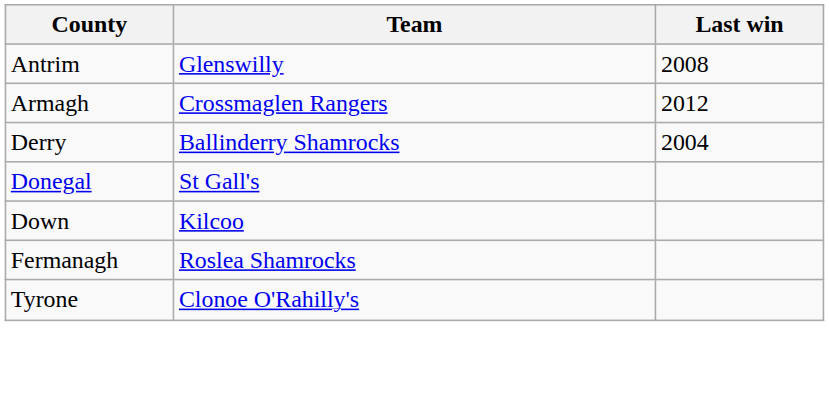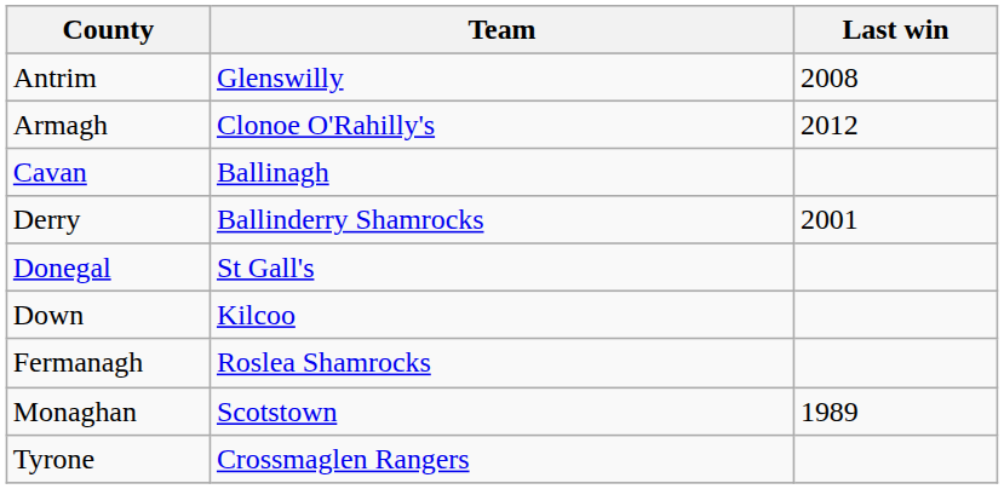 <table class="wikitable sortable" style="font-size: 95%; text-align:center; margin-left: auto; margin-right: auto; border: none;">
 <tr>
 <th scope="col" width="100">County</th>
 <th scope="col" width="300">Team</th>
 <th scope="col" width="100">Last win</th>
 </tr>
 <tr align="Left">
 <td>Antrim</td>
 <td> <a href='#'>Glenswilly</a></td>
 <td>2008</td>
 </tr>
 <tr align="Left">
 <td>Armagh</td>
-<td> <a href='#'>Crossmaglen Rangers</a></td>
+<td> <a href='#'>Clonoe O'Rahilly's</a></td>
 <td>2012</td>
+</tr>
+<tr align="Left">
+<td><a href='#'>Cavan</a></td>
+<td> <a href='#'>Ballinagh</a></td>
+<td></td>
 </tr>
 <tr align="Left">
 <td>Derry</td>
 <td> <a href='#'>Ballinderry Shamrocks</a></td>
-<td>2004</td>
+<td>2001</td>
 </tr>
 <tr align="Left">
 <td><a href='#'>Donegal</a></td>
 <td> <a href='#'>St Gall's</a></td>
 <td></td>
 </tr>
 <tr align="Left">
 <td>Down</td>
 <td> <a href='#'>Kilcoo</a></td>
 <td></td>
 </tr>
 <tr align="Left">
 <td>Fermanagh</td>
 <td> <a href='#'>Roslea Shamrocks</a></td>
 <td></td>
 </tr>
 <tr align="Left">
+<td>Monaghan</td>
+<td> <a href='#'>Scotstown</a></td>
+<td>1989</td>
+</tr>
+<tr align="Left">
 <td>Tyrone</td>
-<td> <a href='#'>Clonoe O'Rahilly's</a></td>
+<td> <a href='#'>Crossmaglen Rangers</a></td>
 <td></td>
 </tr>
 </table>
